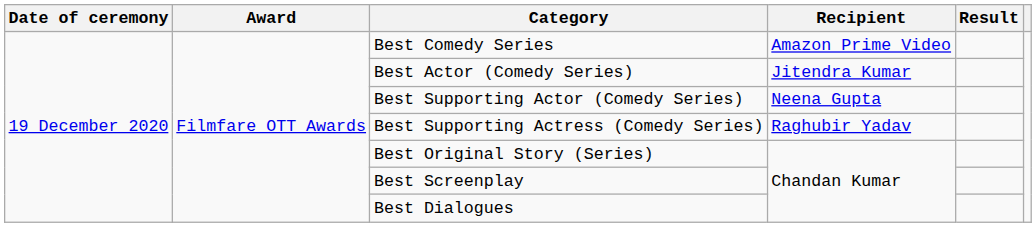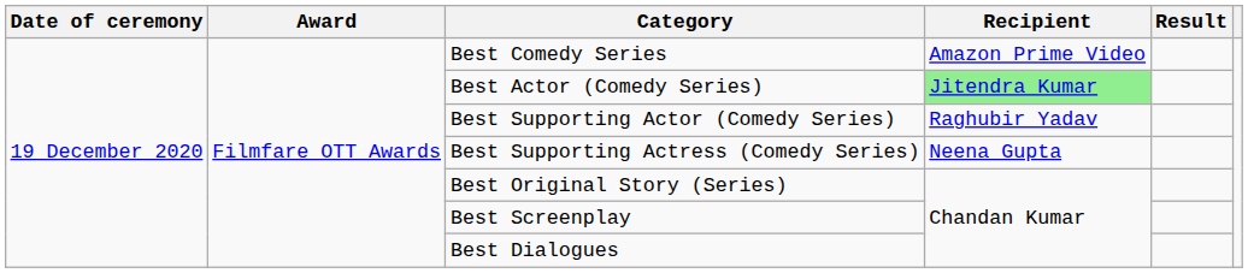 <table class="wikitable sortable">
 <tr>
 <th>Date of ceremony</th>
 <th>Award</th>
 <th>Category</th>
 <th>Recipient</th>
 <th>Result</th>
 <th></th>
 </tr>
 <tr>
 <td rowspan="7"><a href='#'>19 December 2020</a></td>
 <td rowspan="7"><a href='#'>Filmfare OTT Awards</a></td>
 <td>Best Comedy Series</td>
 <td><a href='#'>Amazon Prime Video</a></td>
 <td></td>
 <td rowspan="7"></td>
 </tr>
 <tr>
 <td>Best Actor (Comedy Series)</td>
-<td><a href='#'>Jitendra Kumar</a></td>
+<td style="background: lightgreen;"><a href='#'>Jitendra Kumar</a></td>
 <td></td>
 </tr>
 <tr>
 <td>Best Supporting Actor (Comedy Series)</td>
-<td><a href='#'>Neena Gupta</a></td>
+<td><a href='#'>Raghubir Yadav</a></td>
 <td></td>
 </tr>
 <tr>
 <td>Best Supporting Actress (Comedy Series)</td>
-<td><a href='#'>Raghubir Yadav</a></td>
+<td><a href='#'>Neena Gupta</a></td>
 <td></td>
 </tr>
 <tr>
 <td>Best Original Story (Series)</td>
 <td rowspan="3">Chandan Kumar</td>
 <td></td>
 </tr>
 <tr>
 <td>Best Screenplay</td>
 <td></td>
 </tr>
 <tr>
 <td>Best Dialogues</td>
 <td></td>
 </tr>
 </table>
